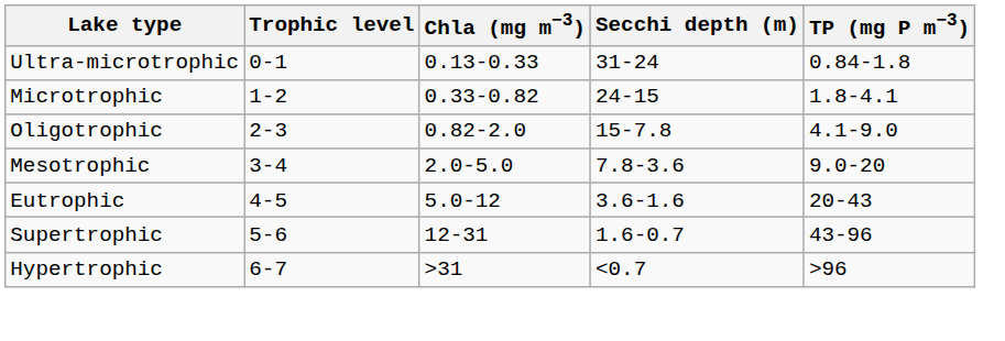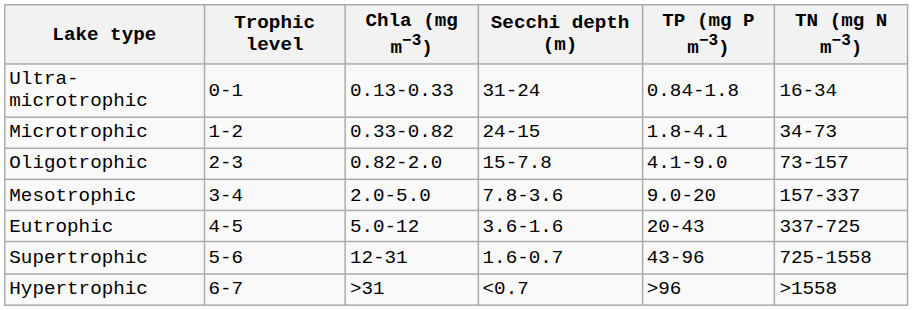 <table class="wikitable">
 <tr>
 <th>Lake type</th>
 <th>Trophic level</th>
 <th>Chla (mg m<sup>−3</sup>)</th>
 <th>Secchi depth (m)</th>
 <th>TP (mg P m<sup>−3</sup>)</th>
+<th>TN (mg N m<sup>−3</sup>)</th>
 </tr>
 <tr>
 <td>Ultra-microtrophic</td>
 <td>0-1</td>
 <td>0.13-0.33</td>
 <td>31-24</td>
 <td>0.84-1.8</td>
+<td>16-34</td>
 </tr>
 <tr>
 <td>Microtrophic</td>
 <td>1-2</td>
 <td>0.33-0.82</td>
 <td>24-15</td>
 <td>1.8-4.1</td>
+<td>34-73</td>
 </tr>
 <tr>
 <td>Oligotrophic</td>
 <td>2-3</td>
 <td>0.82-2.0</td>
 <td>15-7.8</td>
 <td>4.1-9.0</td>
+<td>73-157</td>
 </tr>
 <tr>
 <td>Mesotrophic</td>
 <td>3-4</td>
 <td>2.0-5.0</td>
 <td>7.8-3.6</td>
 <td>9.0-20</td>
+<td>157-337</td>
 </tr>
 <tr>
 <td>Eutrophic</td>
 <td>4-5</td>
 <td>5.0-12</td>
 <td>3.6-1.6</td>
 <td>20-43</td>
+<td>337-725</td>
 </tr>
 <tr>
 <td>Supertrophic</td>
 <td>5-6</td>
 <td>12-31</td>
 <td>1.6-0.7</td>
 <td>43-96</td>
+<td>725-1558</td>
 </tr>
 <tr>
 <td>Hypertrophic</td>
 <td>6-7</td>
 <td>>31</td>
 <td><0.7</td>
 <td>>96</td>
+<td>>1558</td>
 </tr>
 </table>
